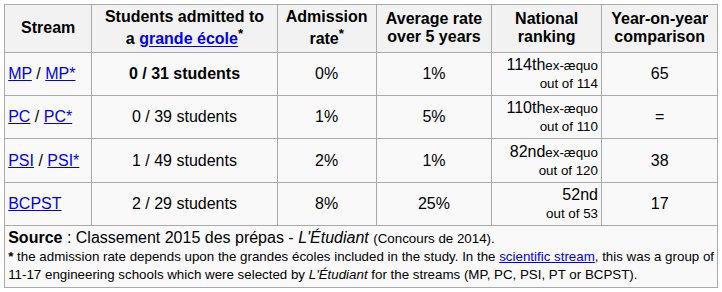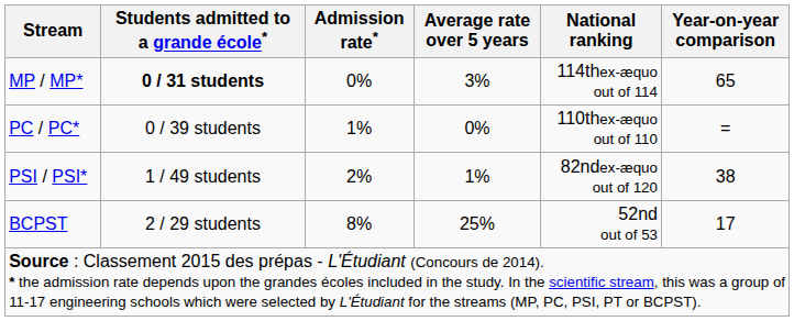 <table class="wikitable centre" style="text-align:right">
 <tr>
 <th>Stream</th>
 <th>Students admitted to<br>a <a href='#'>grande école</a><sup>*</sup></th>
 <th>Admission<br>rate<sup>*</sup></th>
 <th>Average rate<br>over 5 years</th>
 <th>National<br>ranking</th>
 <th>Year-on-year<br>comparison</th>
 </tr>
 <tr>
 <td align=left><a href='#'>MP</a> / <a href='#'>MP*</a></td>
 <td align="center"><strong>0 / 31 students</strong></td>
 <td align="center">0%</td>
-<td align="center">1%</td>
+<td align="center">3%</td>
 <td align="right">114th<small>ex-æquo</small><br><small>out of 114</small></td>
 <td align="center"> 65</td>
 </tr>
 <tr>
 <td align=left><a href='#'>PC</a> / <a href='#'>PC*</a></td>
 <td align="center">0 / 39 students</td>
 <td align="center">1%</td>
-<td align="center">5%</td>
+<td align="center">0%</td>
 <td align="right">110th<small>ex-æquo</small><br><small>out of 110</small></td>
 <td align="center">=</td>
 </tr>
 <tr>
 <td align=left><a href='#'>PSI</a> / <a href='#'>PSI*</a></td>
 <td align="center">1 / 49 students</td>
 <td align="center">2%</td>
 <td align="center">1%</td>
 <td align="right">82nd<small>ex-æquo</small><br><small>out of 120</small></td>
 <td align="center"> 38</td>
 </tr>
 <tr>
 <td align=left><a href='#'>BCPST</a></td>
 <td align="center">2 / 29 students</td>
 <td align="center">8%</td>
 <td align="center">25%</td>
 <td align="right">52nd<br><small>out of 53</small></td>
 <td align="center"> 17</td>
 </tr>
 <tr>
 <td align="left" colspan="6"><strong>Source</strong> : Classement 2015 des prépas - <em>L'Étudiant</em> <small>(Concours de 2014).<br><strong>*</strong> the admission rate depends upon the grandes écoles included in the study. In the <a href='#'>scientific stream</a>, this was a group of <br>11-17 engineering schools which were selected by <em>L'Étudiant</em> for the streams (MP, PC, PSI, PT or BCPST).</small></td>
 </tr>
 </table>
